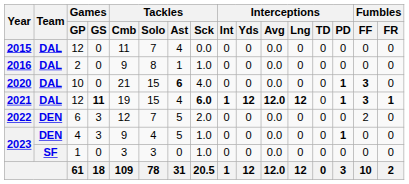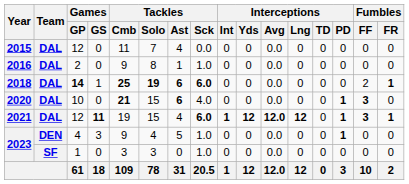 <table class= "wikitable" style="text-align:center;">
 <tr>
 <th rowspan="2">Year</th>
 <th rowspan="2">Team</th>
 <th colspan="2">Games</th>
 <th colspan="4">Tackles</th>
 <th colspan="6">Interceptions</th>
 <th colspan="2">Fumbles</th>
 </tr>
 <tr>
 <th>GP</th>
 <th>GS</th>
 <th>Cmb</th>
 <th>Solo</th>
 <th>Ast</th>
 <th>Sck</th>
 <th>Int</th>
 <th>Yds</th>
 <th>Avg</th>
 <th>Lng</th>
 <th>TD</th>
 <th>PD</th>
 <th>FF</th>
 <th>FR</th>
 </tr>
 <tr>
 <th><a href='#'>2015</a></th>
 <th><a href='#'>DAL</a></th>
 <td>12</td>
 <td>0</td>
 <td>11</td>
 <td>7</td>
 <td>4</td>
 <td>0.0</td>
 <td>0</td>
 <td>0</td>
 <td>0.0</td>
 <td>0</td>
 <td>0</td>
 <td>0</td>
 <td>0</td>
 <td>0</td>
 </tr>
 <tr>
 <th><a href='#'>2016</a></th>
 <th><a href='#'>DAL</a></th>
 <td>2</td>
 <td>0</td>
 <td>9</td>
 <td>8</td>
 <td>1</td>
 <td>1.0</td>
 <td>0</td>
 <td>0</td>
 <td>0.0</td>
 <td>0</td>
 <td>0</td>
 <td>0</td>
 <td>0</td>
 <td>0</td>
 </tr>
 <tr>
+<th><a href='#'>2018</a></th>
+<th><a href='#'>DAL</a></th>
+<td><strong>14</strong></td>
+<td>1</td>
+<td><strong>25</strong></td>
+<td><strong>19</strong></td>
+<td><strong>6</strong></td>
+<td><strong>6.0</strong></td>
+<td>0</td>
+<td>0</td>
+<td>0.0</td>
+<td>0</td>
+<td>0</td>
+<td>0</td>
+<td>2</td>
+<td><strong>1</strong></td>
+</tr>
+<tr>
 <th><a href='#'>2020</a></th>
 <th><a href='#'>DAL</a></th>
 <td>10</td>
 <td>0</td>
-<td>21</td>
+<td><strong>21</strong></td>
 <td>15</td>
 <td><strong>6</strong></td>
 <td>4.0</td>
 <td>0</td>
 <td>0</td>
 <td>0.0</td>
 <td>0</td>
 <td>0</td>
 <td><strong>1</strong></td>
 <td><strong>3</strong></td>
 <td>0</td>
 </tr>
 <tr>
 <th><a href='#'>2021</a></th>
 <th><a href='#'>DAL</a></th>
 <td>12</td>
 <td><strong>11</strong></td>
 <td>19</td>
 <td>15</td>
 <td>4</td>
 <td><strong>6.0</strong></td>
 <td><strong>1</strong></td>
 <td><strong>12</strong></td>
 <td><strong>12.0</strong></td>
 <td><strong>12</strong></td>
 <td>0</td>
 <td><strong>1</strong></td>
 <td><strong>3</strong></td>
 <td><strong>1</strong></td>
-</tr>
-<tr>
-<th><a href='#'>2022</a></th>
-<th><a href='#'>DEN</a></th>
-<td>6</td>
-<td>3</td>
-<td>12</td>
-<td>7</td>
-<td>5</td>
-<td>2.0</td>
-<td>0</td>
-<td>0</td>
-<td>0.0</td>
-<td>0</td>
-<td>0</td>
-<td>0</td>
-<td>2</td>
-<td>0</td>
 </tr>
 <tr>
 <th rowspan="2"><a href='#'>2023</a></th>
 <th><a href='#'>DEN</a></th>
 <td>4</td>
 <td>3</td>
 <td>9</td>
 <td>4</td>
 <td>5</td>
 <td>1.0</td>
 <td>0</td>
 <td>0</td>
 <td>0.0</td>
 <td>0</td>
 <td>0</td>
 <td><strong>1</strong></td>
 <td>0</td>
 <td>0</td>
 </tr>
 <tr>
 <th><a href='#'>SF</a></th>
 <td>1</td>
 <td>0</td>
 <td>3</td>
 <td>3</td>
 <td>0</td>
 <td>1.0</td>
 <td>0</td>
 <td>0</td>
 <td>0.0</td>
 <td>0</td>
 <td>0</td>
 <td>0</td>
 <td>0</td>
 <td>0</td>
 </tr>
 <tr>
 <th colspan="2"></th>
 <th>61</th>
 <th>18</th>
 <th>109</th>
 <th>78</th>
 <th>31</th>
 <th>20.5</th>
 <th>1</th>
 <th>12</th>
 <th>12.0</th>
 <th>12</th>
 <th>0</th>
 <th>3</th>
 <th>10</th>
 <th>2</th>
 </tr>
 </table>
